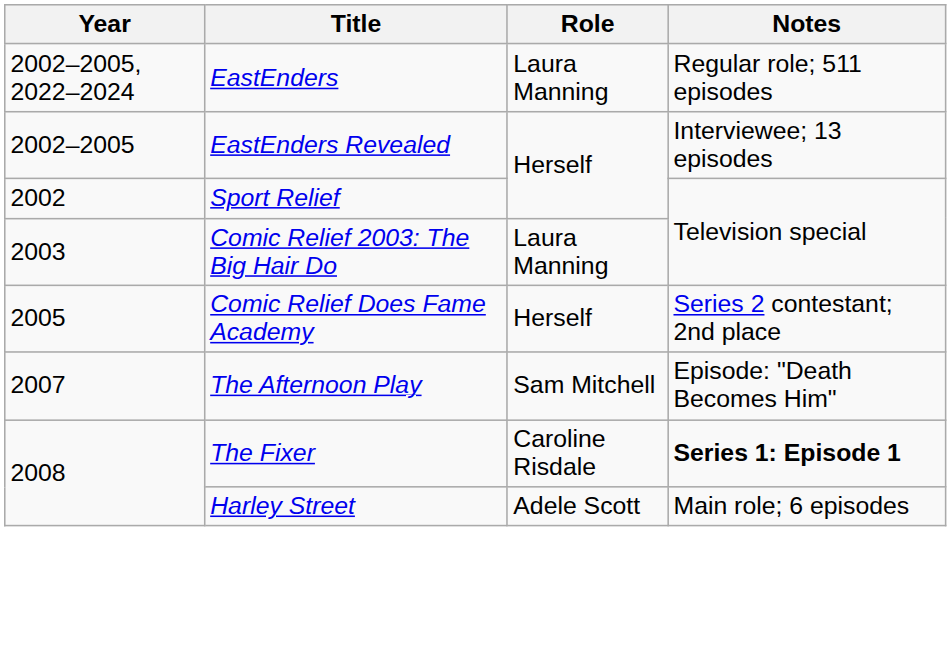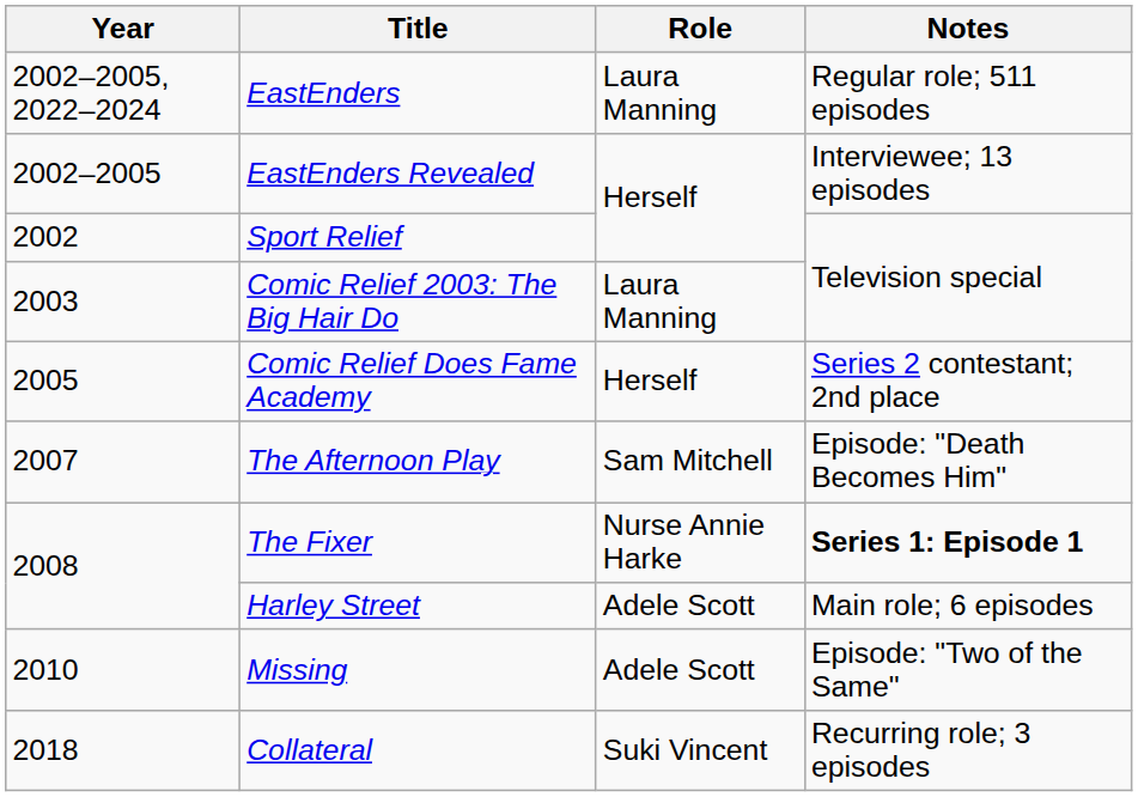 <table class="wikitable sortable">
 <tr>
 <th>Year</th>
 <th>Title</th>
 <th>Role</th>
 <th>Notes</th>
 </tr>
 <tr>
 <td>2002–2005, 2022–2024</td>
 <td><em><a href='#'>EastEnders</a></em></td>
 <td>Laura Manning</td>
 <td>Regular role; 511 episodes</td>
 </tr>
 <tr>
 <td>2002–2005</td>
 <td><em><a href='#'>EastEnders Revealed</a></em></td>
 <td rowspan="2">Herself</td>
 <td>Interviewee; 13 episodes</td>
 </tr>
 <tr>
 <td>2002</td>
 <td><em><a href='#'>Sport Relief</a></em></td>
 <td rowspan="2">Television special</td>
 </tr>
 <tr>
 <td>2003</td>
 <td><em><a href='#'>Comic Relief 2003: The Big Hair Do</a></em></td>
 <td>Laura Manning</td>
 </tr>
 <tr>
 <td>2005</td>
 <td><em><a href='#'>Comic Relief Does Fame Academy</a></em></td>
 <td>Herself</td>
 <td><a href='#'>Series 2</a> contestant; 2nd place</td>
 </tr>
 <tr>
 <td>2007</td>
 <td><em><a href='#'>The Afternoon Play</a></em></td>
 <td>Sam Mitchell</td>
 <td>Episode: "Death Becomes Him"</td>
 </tr>
 <tr>
 <td rowspan="2">2008</td>
 <td><em><a href='#'>The Fixer</a></em></td>
-<td>Caroline Risdale</td>
+<td>Nurse Annie Harke</td>
 <td><strong>Series 1: Episode 1</strong></td>
 </tr>
 <tr>
 <td><em><a href='#'>Harley Street</a></em></td>
 <td>Adele Scott</td>
 <td>Main role; 6 episodes</td>
 </tr>
+<tr>
+<td>2010</td>
+<td><em><a href='#'>Missing</a></em></td>
+<td>Adele Scott</td>
+<td>Episode: "Two of the Same"</td>
+</tr>
+<tr>
+<td>2018</td>
+<td><em><a href='#'>Collateral</a></em></td>
+<td>Suki Vincent</td>
+<td>Recurring role; 3 episodes</td>
+</tr>
 </table>
